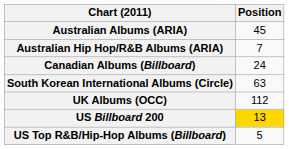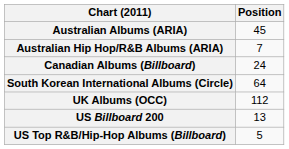 <table class="wikitable plainrowheaders sortable" style="text-align:center;">
 <tr>
 <th scope="col">Chart (2011)</th>
 <th scope="col">Position</th>
 </tr>
 <tr>
 <th scope="row">Australian Albums (ARIA)</th>
 <td>45</td>
 </tr>
 <tr>
 <th scope="row">Australian Hip Hop/R&B Albums (ARIA)</th>
 <td>7</td>
 </tr>
 <tr>
 <th scope="row">Canadian Albums (<em>Billboard</em>)</th>
 <td>24</td>
 </tr>
 <tr>
 <th scope="row">South Korean International Albums (Circle)</th>
-<td>63</td>
+<td>64</td>
 </tr>
 <tr>
 <th scope="row">UK Albums (OCC)</th>
 <td>112</td>
 </tr>
 <tr>
 <th scope="row">US <em>Billboard</em> 200</th>
-<td style="background: gold;">13</td>
+<td>13</td>
 </tr>
 <tr>
 <th scope="row">US Top R&B/Hip-Hop Albums (<em>Billboard</em>)</th>
 <td>5</td>
 </tr>
 </table>
